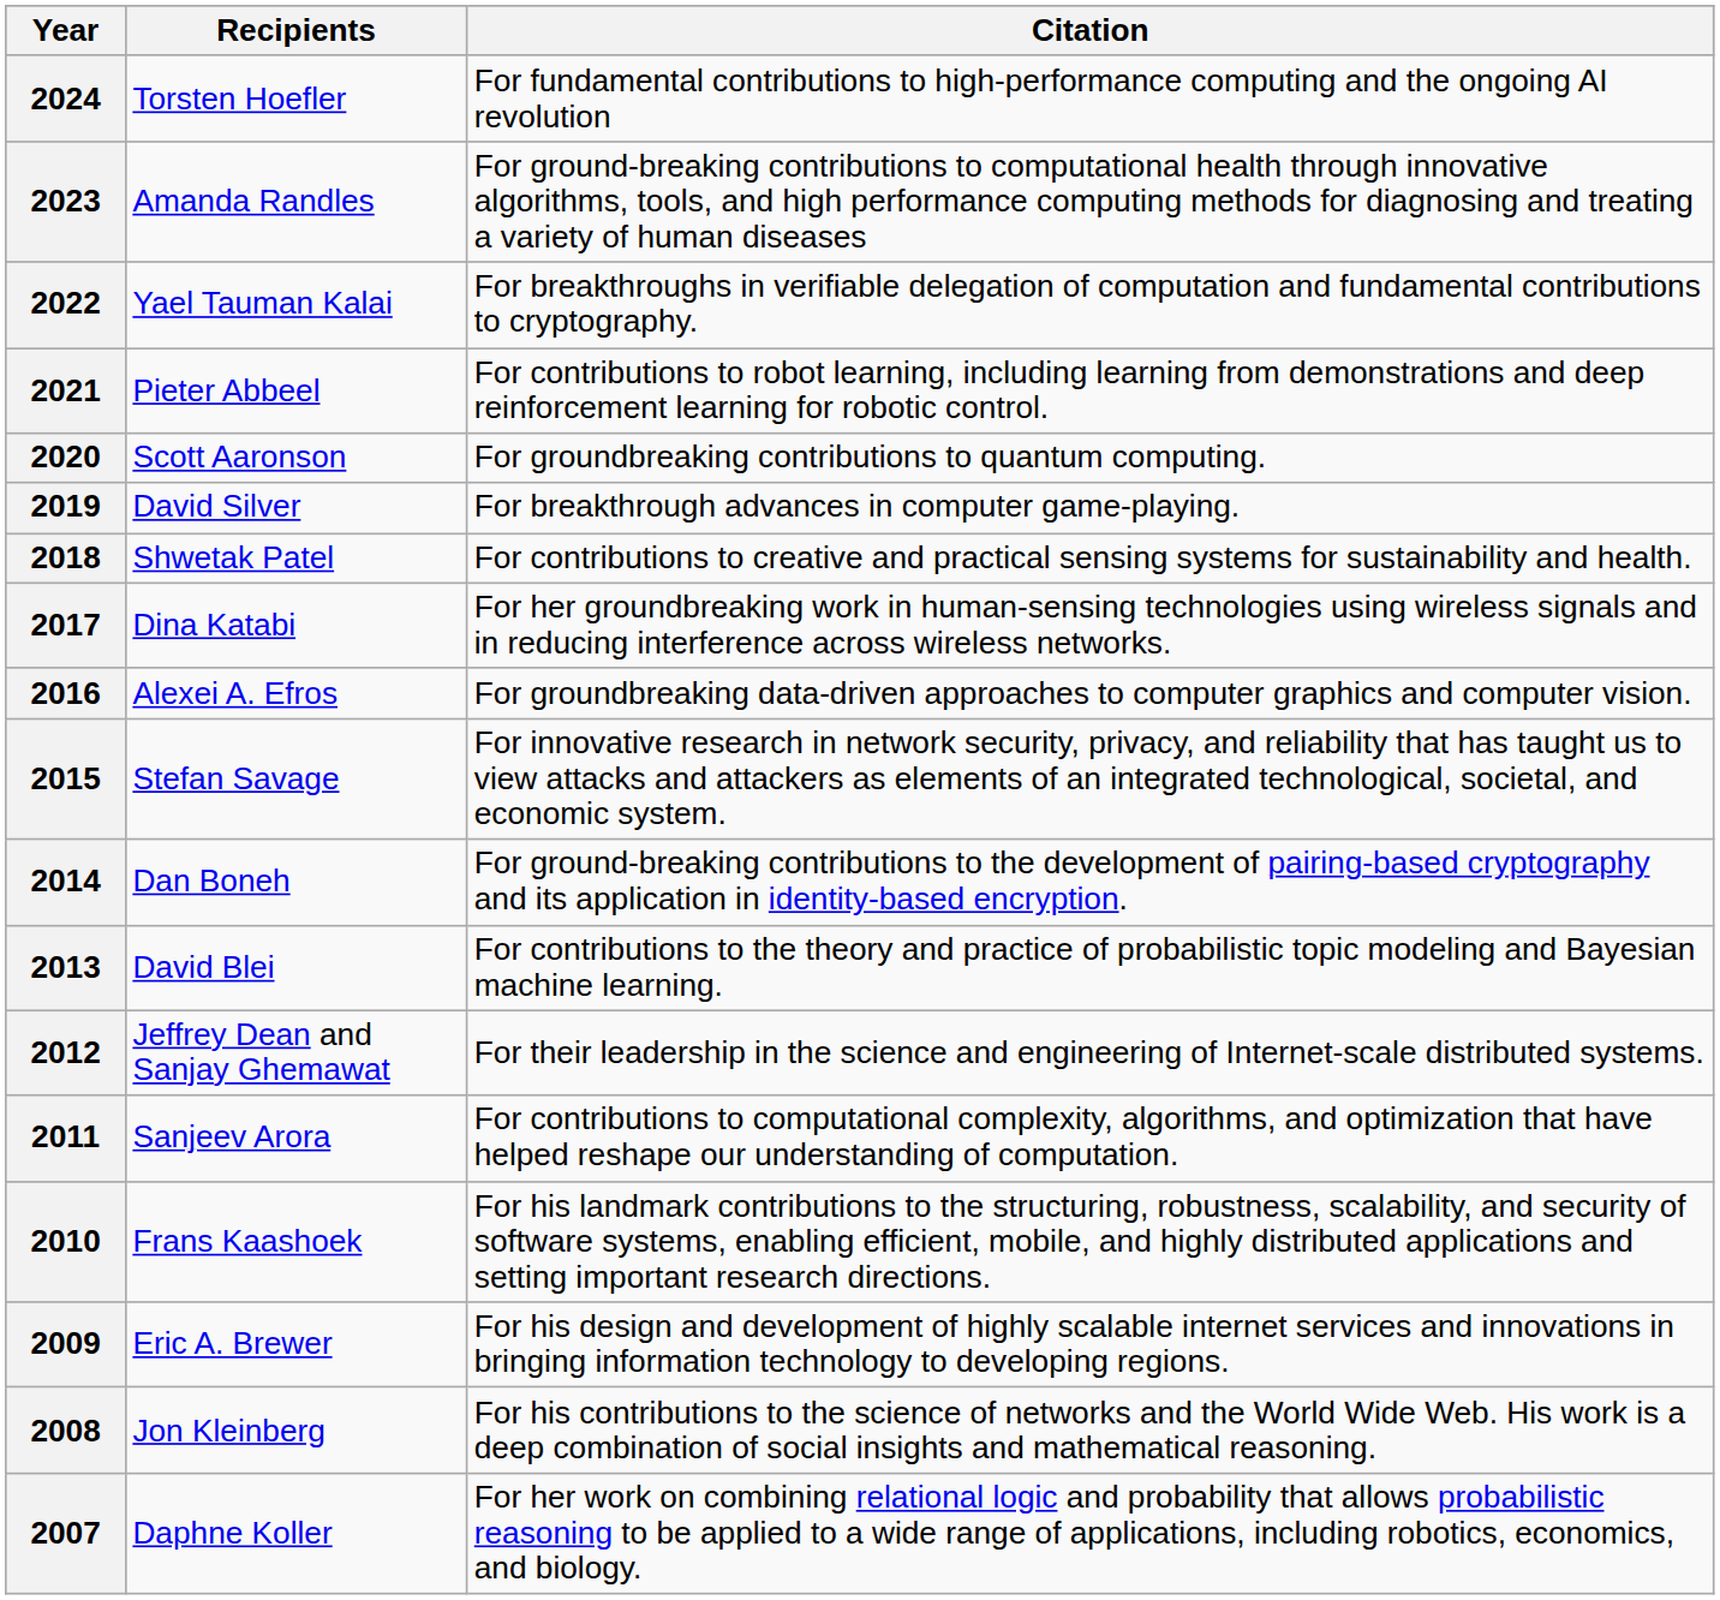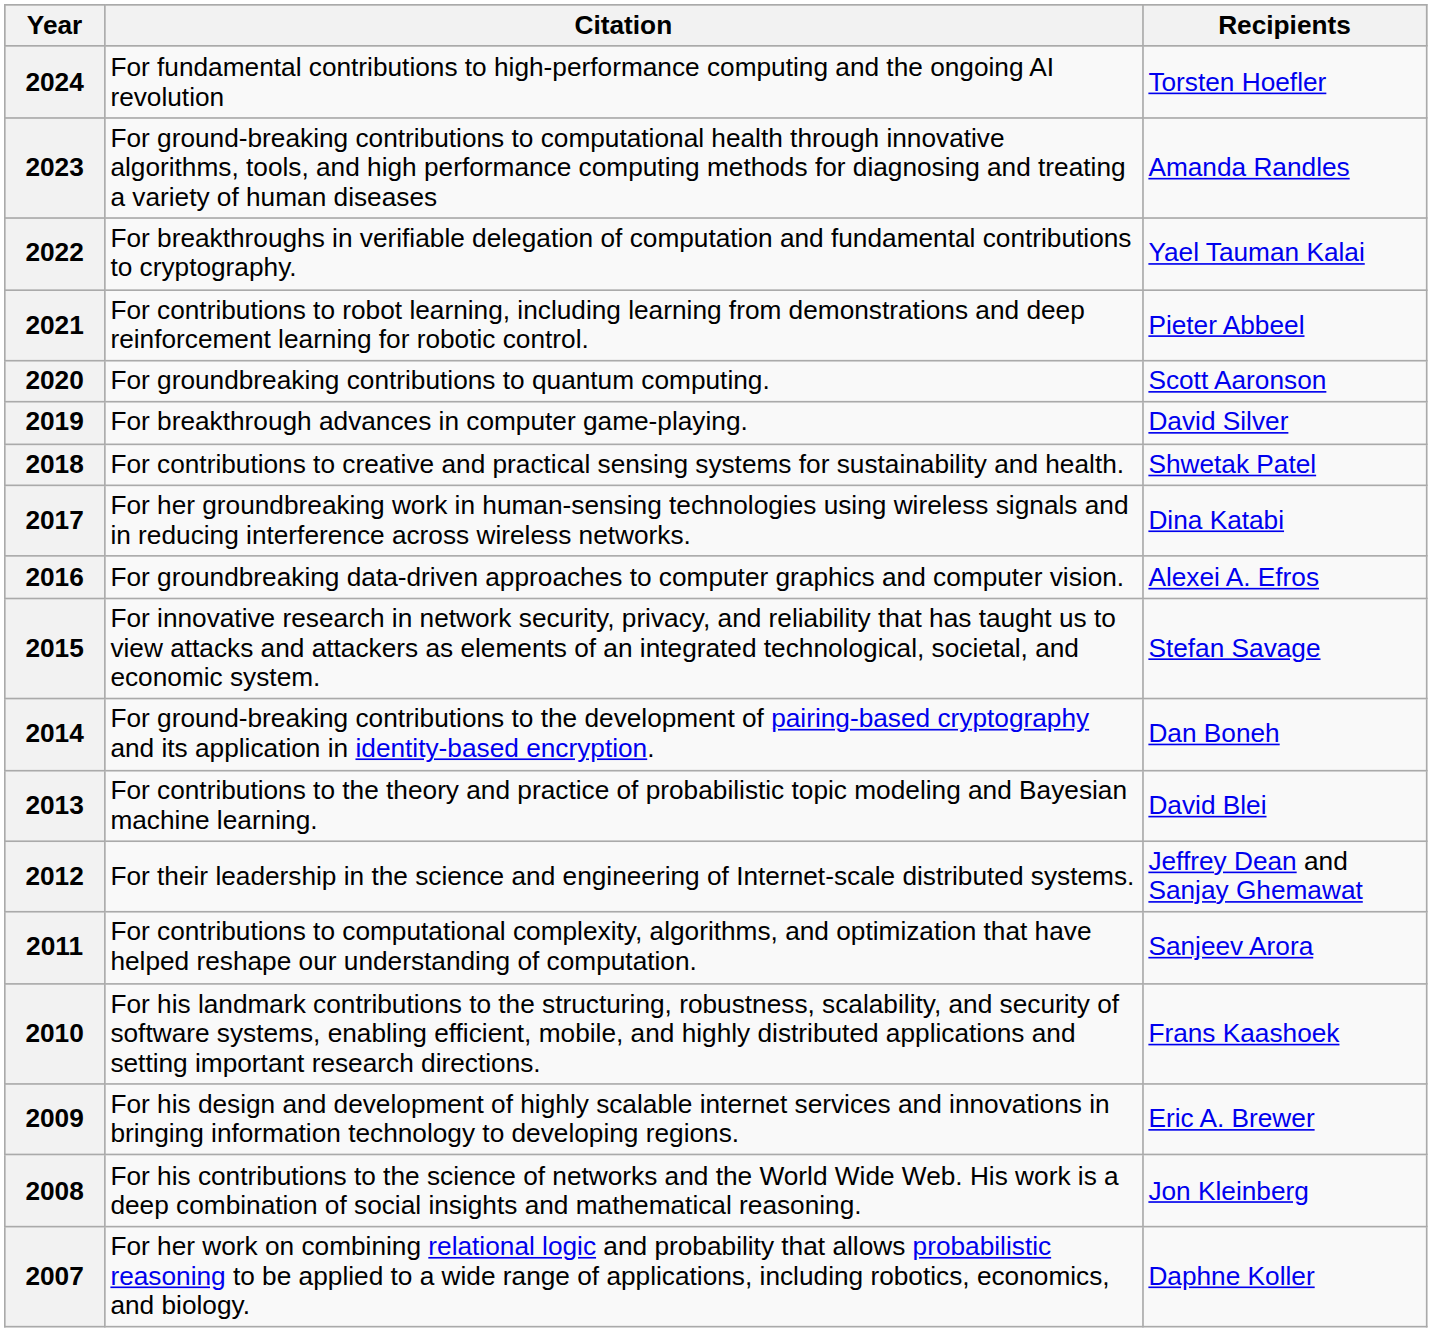 <table class="wikitable">
 <tr bgcolor="#ccccc">
 <th style="width:7%">Year</th>
+<th>Citation</th>
 <th style="width:20%">Recipients</th>
-<th>Citation</th>
 </tr>
 <tr>
 <th>2024</th>
+<td>For fundamental contributions to high-performance computing and the ongoing AI revolution</td>
 <td><a href='#'>Torsten Hoefler</a></td>
-<td>For fundamental contributions to high-performance computing and the ongoing AI revolution</td>
 </tr>
 <tr>
 <th>2023</th>
+<td>For ground-breaking contributions to computational health through innovative algorithms, tools, and high performance computing methods for diagnosing and treating a variety of human diseases</td>
 <td><a href='#'>Amanda Randles</a></td>
-<td>For ground-breaking contributions to computational health through innovative algorithms, tools, and high performance computing methods for diagnosing and treating a variety of human diseases</td>
 </tr>
 <tr>
 <th>2022</th>
+<td>For breakthroughs in verifiable delegation of computation and fundamental contributions to cryptography.</td>
 <td><a href='#'>Yael Tauman Kalai</a></td>
-<td>For breakthroughs in verifiable delegation of computation and fundamental contributions to cryptography.</td>
 </tr>
 <tr>
 <th>2021</th>
+<td>For contributions to robot learning, including learning from demonstrations and deep reinforcement learning for robotic control.</td>
 <td><a href='#'>Pieter Abbeel</a></td>
-<td>For contributions to robot learning, including learning from demonstrations and deep reinforcement learning for robotic control.</td>
 </tr>
 <tr>
 <th>2020</th>
+<td>For groundbreaking contributions to quantum computing.</td>
 <td><a href='#'>Scott Aaronson</a></td>
-<td>For groundbreaking contributions to quantum computing.</td>
 </tr>
 <tr>
 <th>2019</th>
+<td>For breakthrough advances in computer game-playing.</td>
 <td><a href='#'>David Silver</a></td>
-<td>For breakthrough advances in computer game-playing.</td>
 </tr>
 <tr>
 <th>2018</th>
+<td>For contributions to creative and practical sensing systems for sustainability and health.</td>
 <td><a href='#'>Shwetak Patel</a></td>
-<td>For contributions to creative and practical sensing systems for sustainability and health.</td>
 </tr>
 <tr>
 <th>2017</th>
+<td>For her groundbreaking work in human-sensing technologies using wireless signals and in reducing interference across wireless networks.</td>
 <td><a href='#'>Dina Katabi</a></td>
-<td>For her groundbreaking work in human-sensing technologies using wireless signals and in reducing interference across wireless networks.</td>
 </tr>
 <tr>
 <th>2016</th>
+<td>For groundbreaking data-driven approaches to computer graphics and computer vision.</td>
 <td><a href='#'>Alexei A. Efros</a></td>
-<td>For groundbreaking data-driven approaches to computer graphics and computer vision.</td>
 </tr>
 <tr>
 <th>2015</th>
+<td>For innovative research in network security, privacy, and reliability that has taught us to view attacks and attackers as elements of an integrated technological, societal, and economic system.</td>
 <td><a href='#'>Stefan Savage</a></td>
-<td>For innovative research in network security, privacy, and reliability that has taught us to view attacks and attackers as elements of an integrated technological, societal, and economic system.</td>
 </tr>
 <tr>
 <th>2014</th>
+<td>For ground-breaking contributions to the development of <a href='#'>pairing-based cryptography</a> and its application in <a href='#'>identity-based encryption</a>.</td>
 <td><a href='#'>Dan Boneh</a></td>
-<td>For ground-breaking contributions to the development of <a href='#'>pairing-based cryptography</a> and its application in <a href='#'>identity-based encryption</a>.</td>
 </tr>
 <tr>
 <th>2013</th>
+<td>For contributions to the theory and practice of probabilistic topic modeling and Bayesian machine learning.</td>
 <td><a href='#'>David Blei</a></td>
-<td>For contributions to the theory and practice of probabilistic topic modeling and Bayesian machine learning.</td>
 </tr>
 <tr>
 <th>2012</th>
+<td>For their leadership in the science and engineering of Internet-scale distributed systems.</td>
 <td><a href='#'>Jeffrey Dean</a> and <a href='#'>Sanjay Ghemawat</a></td>
-<td>For their leadership in the science and engineering of Internet-scale distributed systems.</td>
 </tr>
 <tr>
 <th>2011</th>
+<td>For contributions to computational complexity, algorithms, and optimization that have helped reshape our understanding of computation.</td>
 <td><a href='#'>Sanjeev Arora</a></td>
-<td>For contributions to computational complexity, algorithms, and optimization that have helped reshape our understanding of computation.</td>
 </tr>
 <tr>
 <th>2010</th>
+<td>For his landmark contributions to the structuring, robustness, scalability, and security of software systems, enabling efficient, mobile, and highly distributed applications and setting important research directions.</td>
 <td><a href='#'>Frans Kaashoek</a></td>
-<td>For his landmark contributions to the structuring, robustness, scalability, and security of software systems, enabling efficient, mobile, and highly distributed applications and setting important research directions.</td>
 </tr>
 <tr>
 <th>2009</th>
+<td>For his design and development of highly scalable internet services and innovations in bringing information technology to developing regions.</td>
 <td><a href='#'>Eric A. Brewer</a></td>
-<td>For his design and development of highly scalable internet services and innovations in bringing information technology to developing regions.</td>
 </tr>
 <tr>
 <th>2008</th>
+<td>For his contributions to the science of networks and the World Wide Web. His work is a deep combination of social insights and mathematical reasoning.</td>
 <td><a href='#'>Jon Kleinberg</a></td>
-<td>For his contributions to the science of networks and the World Wide Web. His work is a deep combination of social insights and mathematical reasoning.</td>
 </tr>
 <tr>
 <th>2007</th>
+<td>For her work on combining <a href='#'>relational logic</a> and probability that allows <a href='#'>probabilistic reasoning</a> to be applied to a wide range of applications, including robotics, economics, and biology.</td>
 <td><a href='#'>Daphne Koller</a></td>
-<td>For her work on combining <a href='#'>relational logic</a> and probability that allows <a href='#'>probabilistic reasoning</a> to be applied to a wide range of applications, including robotics, economics, and biology.</td>
 </tr>
 </table>
